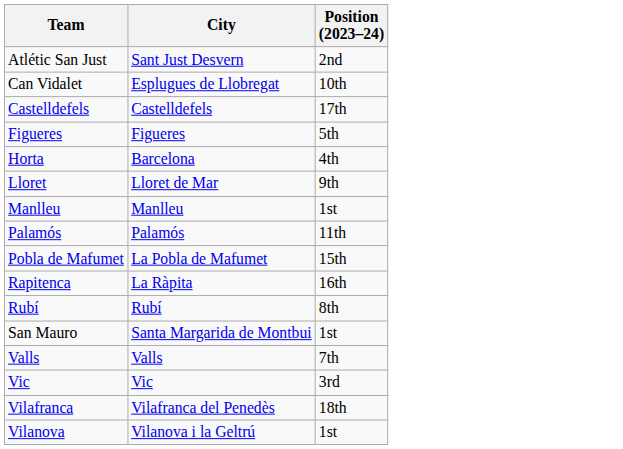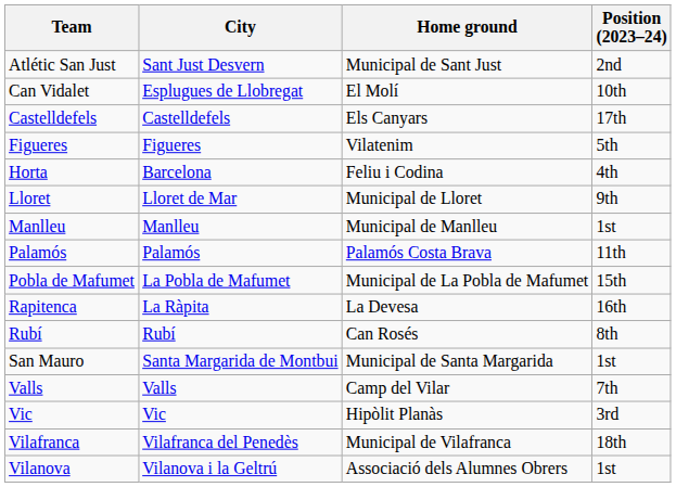 <table class="wikitable sortable">
 <tr>
 <th>Team</th>
 <th>City</th>
+<th>Home ground</th>
 <th>Position<br>(2023–24)</th>
 </tr>
 <tr>
 <td>Atlétic San Just</td>
 <td><a href='#'>Sant Just Desvern</a></td>
+<td>Municipal de Sant Just</td>
 <td>2nd </td>
 </tr>
 <tr>
 <td>Can Vidalet</td>
 <td><a href='#'>Esplugues de Llobregat</a></td>
+<td>El Molí</td>
 <td>10th</td>
 </tr>
 <tr>
 <td><a href='#'>Castelldefels</a></td>
 <td><a href='#'>Castelldefels</a></td>
+<td>Els Canyars</td>
 <td>17th </td>
 </tr>
 <tr>
 <td><a href='#'>Figueres</a></td>
 <td><a href='#'>Figueres</a></td>
+<td>Vilatenim</td>
 <td>5th</td>
 </tr>
 <tr>
 <td><a href='#'>Horta</a></td>
 <td><a href='#'>Barcelona</a></td>
+<td>Feliu i Codina</td>
 <td>4th</td>
 </tr>
 <tr>
 <td><a href='#'>Lloret</a></td>
 <td><a href='#'>Lloret de Mar</a></td>
+<td>Municipal de Lloret</td>
 <td>9th</td>
 </tr>
 <tr>
 <td><a href='#'>Manlleu</a></td>
 <td><a href='#'>Manlleu</a></td>
+<td>Municipal de Manlleu</td>
 <td>1st </td>
 </tr>
 <tr>
 <td><a href='#'>Palamós</a></td>
 <td><a href='#'>Palamós</a></td>
+<td><a href='#'>Palamós Costa Brava</a></td>
 <td>11th</td>
 </tr>
 <tr>
 <td><a href='#'>Pobla de Mafumet</a></td>
 <td><a href='#'>La Pobla de Mafumet</a></td>
+<td>Municipal de La Pobla de Mafumet</td>
 <td>15th </td>
 </tr>
 <tr>
 <td><a href='#'>Rapitenca</a></td>
 <td><a href='#'>La Ràpita</a></td>
+<td>La Devesa</td>
 <td>16th </td>
 </tr>
 <tr>
 <td><a href='#'>Rubí</a></td>
 <td><a href='#'>Rubí</a></td>
+<td>Can Rosés</td>
 <td>8th</td>
 </tr>
 <tr>
 <td>San Mauro</td>
 <td><a href='#'>Santa Margarida de Montbui</a></td>
+<td>Municipal de Santa Margarida</td>
 <td>1st </td>
 </tr>
 <tr>
 <td><a href='#'>Valls</a></td>
 <td><a href='#'>Valls</a></td>
+<td>Camp del Vilar</td>
 <td>7th</td>
 </tr>
 <tr>
 <td><a href='#'>Vic</a></td>
 <td><a href='#'>Vic</a></td>
+<td>Hipòlit Planàs</td>
 <td>3rd</td>
 </tr>
 <tr>
 <td><a href='#'>Vilafranca</a></td>
 <td><a href='#'>Vilafranca del Penedès</a></td>
+<td>Municipal de Vilafranca</td>
 <td>18th </td>
 </tr>
 <tr>
 <td><a href='#'>Vilanova</a></td>
 <td><a href='#'>Vilanova i la Geltrú</a></td>
+<td>Associació dels Alumnes Obrers</td>
 <td>1st </td>
 </tr>
 </table>
